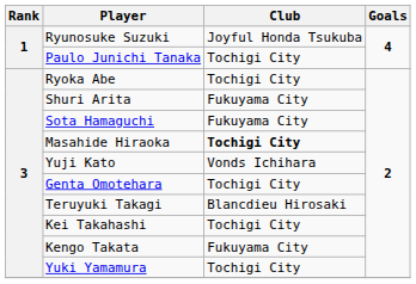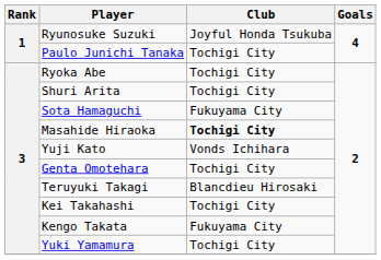 <table class="wikitable" style="text-align:center">
 <tr>
 <th>Rank</th>
 <th>Player</th>
 <th>Club</th>
 <th>Goals</th>
 </tr>
 <tr>
 <th rowspan=2>1</th>
 <td align="left"> Ryunosuke Suzuki</td>
 <td align="left">Joyful Honda Tsukuba</td>
 <td rowspan=2><strong>4</strong></td>
 </tr>
 <tr>
 <td align="left"> <a href='#'>Paulo Junichi Tanaka</a></td>
 <td align="left">Tochigi City</td>
 </tr>
 <tr>
 <th rowspan=10>3</th>
 <td align="left"> Ryoka Abe</td>
 <td align="left">Tochigi City</td>
 <td rowspan=10><strong>2</strong></td>
 </tr>
 <tr>
 <td align="left"> Shuri Arita</td>
-<td align="left">Fukuyama City</td>
+<td align="left">Tochigi City</td>
 </tr>
 <tr>
 <td align="left"> <a href='#'>Sota Hamaguchi</a></td>
 <td align="left">Fukuyama City</td>
 </tr>
 <tr>
 <td align="left"> Masahide Hiraoka</td>
 <td align="left"><strong>Tochigi City</strong></td>
 </tr>
 <tr>
 <td align="left"> Yuji Kato</td>
 <td align="left">Vonds Ichihara</td>
 </tr>
 <tr>
 <td align="left"> <a href='#'>Genta Omotehara</a></td>
 <td align="left">Tochigi City</td>
 </tr>
 <tr>
 <td align="left"> Teruyuki Takagi</td>
 <td align="left">Blancdieu Hirosaki</td>
 </tr>
 <tr>
 <td align="left"> Kei Takahashi</td>
 <td align="left">Tochigi City</td>
 </tr>
 <tr>
 <td align="left"> Kengo Takata</td>
 <td align="left">Fukuyama City</td>
 </tr>
 <tr>
 <td align="left"> <a href='#'>Yuki Yamamura</a></td>
 <td align="left">Tochigi City</td>
 </tr>
 <tr>
 </tr>
 </table>
